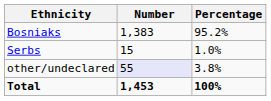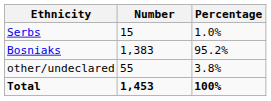 <table class="wikitable">
 <tr>
 <th width="100px">Ethnicity</th>
 <th width="80px">Number</th>
 <th width="80px">Percentage</th>
 </tr>
 <tr>
+<td><a href='#'>Serbs</a></td>
+<td>15</td>
+<td>1.0%</td>
+</tr>
+<tr>
 <td><a href='#'>Bosniaks</a></td>
 <td>1,383</td>
 <td>95.2%</td>
 </tr>
 <tr>
-<td><a href='#'>Serbs</a></td>
-<td>15</td>
-<td>1.0%</td>
-</tr>
-<tr>
 <td>other/undeclared</td>
-<td style="background: lavender;">55</td>
+<td>55</td>
 <td>3.8%</td>
 </tr>
 <tr>
 <td><strong>Total</strong></td>
 <td><strong>1,453</strong></td>
 <td><strong>100%</strong></td>
 </tr>
 </table>
